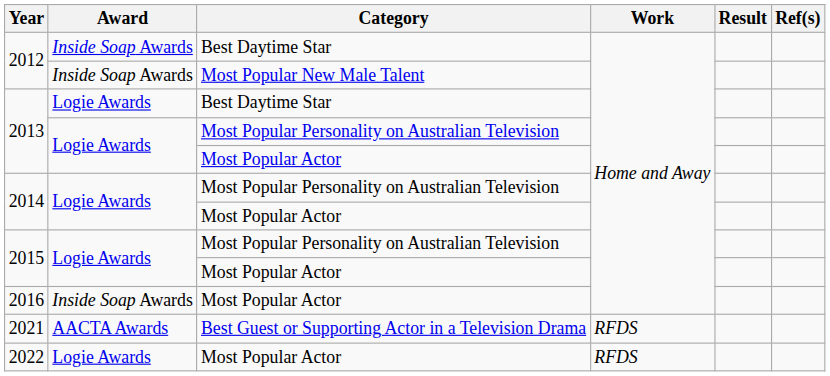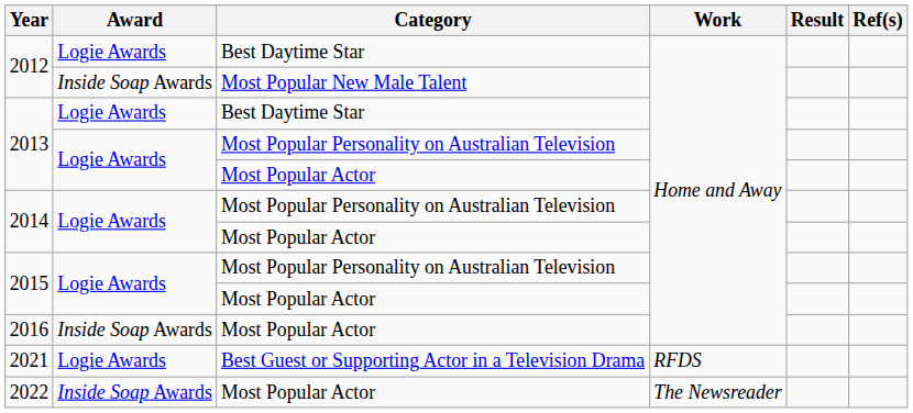 <table class="wikitable">
 <tr>
 <th>Year</th>
 <th>Award</th>
 <th>Category</th>
 <th>Work</th>
 <th>Result</th>
 <th>Ref(s)</th>
 </tr>
 <tr>
 <td rowspan="2">2012</td>
-<td><a href='#'><em>Inside Soap</em> Awards</a></td>
+<td><a href='#'>Logie Awards</a></td>
 <td>Best Daytime Star</td>
 <td rowspan="10"><em>Home and Away</em></td>
 <td></td>
 <td></td>
 </tr>
 <tr>
 <td><em>Inside Soap</em> Awards</td>
 <td><a href='#'>Most Popular New Male Talent</a></td>
 <td></td>
 <td></td>
 </tr>
 <tr>
 <td rowspan="3">2013</td>
 <td><a href='#'>Logie Awards</a></td>
 <td>Best Daytime Star</td>
 <td></td>
 <td></td>
 </tr>
 <tr>
 <td rowspan="2"><a href='#'>Logie Awards</a></td>
 <td><a href='#'>Most Popular Personality on Australian Television</a></td>
 <td></td>
 <td></td>
 </tr>
 <tr>
 <td><a href='#'>Most Popular Actor</a></td>
 <td></td>
 <td></td>
 </tr>
 <tr>
 <td rowspan="2">2014</td>
 <td rowspan="2"><a href='#'>Logie Awards</a></td>
 <td>Most Popular Personality on Australian Television</td>
 <td></td>
 <td></td>
 </tr>
 <tr>
 <td>Most Popular Actor</td>
 <td></td>
 <td></td>
 </tr>
 <tr>
 <td rowspan="2">2015</td>
 <td rowspan="2"><a href='#'>Logie Awards</a></td>
 <td>Most Popular Personality on Australian Television</td>
 <td></td>
 <td></td>
 </tr>
 <tr>
 <td>Most Popular Actor</td>
 <td></td>
 <td></td>
 </tr>
 <tr>
 <td>2016</td>
 <td><em>Inside Soap</em> Awards</td>
 <td>Most Popular Actor</td>
 <td></td>
 <td></td>
 </tr>
 <tr>
 <td>2021</td>
-<td><a href='#'>AACTA Awards</a></td>
+<td><a href='#'>Logie Awards</a></td>
 <td><a href='#'>Best Guest or Supporting Actor in a Television Drama</a></td>
 <td><em>RFDS</em></td>
 <td></td>
 <td></td>
 </tr>
 <tr>
 <td>2022</td>
-<td><a href='#'>Logie Awards</a></td>
+<td><a href='#'><em>Inside Soap</em> Awards</a></td>
 <td>Most Popular Actor</td>
-<td><em>RFDS</em></td>
+<td><em>The Newsreader</em></td>
 <td></td>
 <td></td>
 </tr>
 </table>
